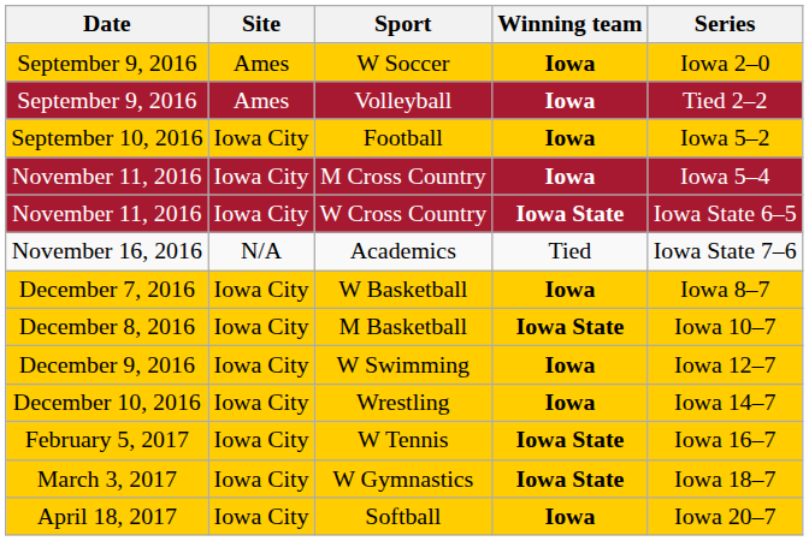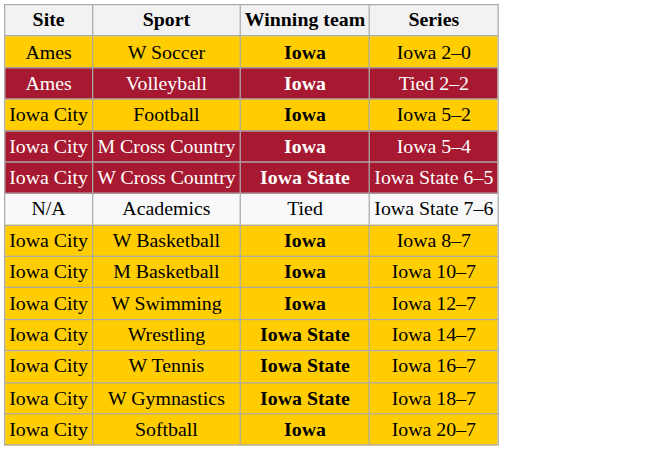 <table class="wikitable">
 <tr>
-<th>Date</th>
 <th>Site</th>
 <th>Sport</th>
 <th>Winning team</th>
 <th>Series</th>
 </tr>
 <tr align=center style="background: #FFCD00;color:black;">
-<td>September 9, 2016</td>
 <td>Ames</td>
 <td>W Soccer</td>
 <td><strong>Iowa</strong></td>
 <td>Iowa 2–0</td>
 </tr>
 <tr align=center style="background: #A71930;color:white;">
-<td>September 9, 2016</td>
 <td>Ames</td>
 <td>Volleyball</td>
 <td><strong>Iowa</strong></td>
 <td>Tied 2–2</td>
 </tr>
 <tr align=center style="background: #FFCD00;color:black;">
-<td>September 10, 2016</td>
 <td>Iowa City</td>
 <td>Football</td>
 <td><strong>Iowa</strong></td>
 <td>Iowa 5–2</td>
 </tr>
 <tr align=center style="background: #A71930;color:white;">
-<td>November 11, 2016</td>
 <td>Iowa City</td>
 <td>M Cross Country</td>
 <td><strong>Iowa</strong></td>
 <td>Iowa 5–4</td>
 </tr>
 <tr align=center style="background: #A71930;color:white;">
-<td>November 11, 2016</td>
 <td>Iowa City</td>
 <td>W Cross Country</td>
 <td><strong>Iowa State</strong></td>
 <td>Iowa State 6–5</td>
 </tr>
 <tr align=center style="background:">
-<td>November 16, 2016</td>
 <td>N/A</td>
 <td>Academics</td>
 <td>Tied</td>
 <td>Iowa State 7–6</td>
 </tr>
 <tr align=center style="background: #FFCD00;color:black;">
-<td>December 7, 2016</td>
 <td>Iowa City</td>
 <td>W Basketball</td>
 <td><strong>Iowa</strong></td>
 <td>Iowa 8–7</td>
 </tr>
 <tr align=center style="background: #FFCD00;color:black;">
-<td>December 8, 2016</td>
 <td>Iowa City</td>
 <td>M Basketball</td>
-<td><strong>Iowa State</strong></td>
+<td><strong>Iowa</strong></td>
 <td>Iowa 10–7</td>
 </tr>
 <tr align=center style="background: #FFCD00;color:black;">
-<td>December 9, 2016</td>
 <td>Iowa City</td>
 <td>W Swimming</td>
 <td><strong>Iowa</strong></td>
 <td>Iowa 12–7</td>
 </tr>
 <tr align=center style="background: #FFCD00;color:black;">
-<td>December 10, 2016</td>
 <td>Iowa City</td>
 <td>Wrestling</td>
-<td><strong>Iowa</strong></td>
+<td><strong>Iowa State</strong></td>
 <td>Iowa 14–7</td>
 </tr>
 <tr align=center style="background: #FFCD00;color:black;">
-<td>February 5, 2017</td>
 <td>Iowa City</td>
 <td>W Tennis</td>
 <td><strong>Iowa State</strong></td>
 <td>Iowa 16–7</td>
 </tr>
 <tr align=center style="background: #FFCD00;color:black;">
-<td>March 3, 2017</td>
 <td>Iowa City</td>
 <td>W Gymnastics</td>
 <td><strong>Iowa State</strong></td>
 <td>Iowa 18–7</td>
 </tr>
 <tr align=center style="background: #FFCD00;color:black;">
-<td>April 18, 2017</td>
 <td>Iowa City</td>
 <td>Softball</td>
 <td><strong>Iowa</strong></td>
 <td>Iowa 20–7</td>
 </tr>
 </table>
